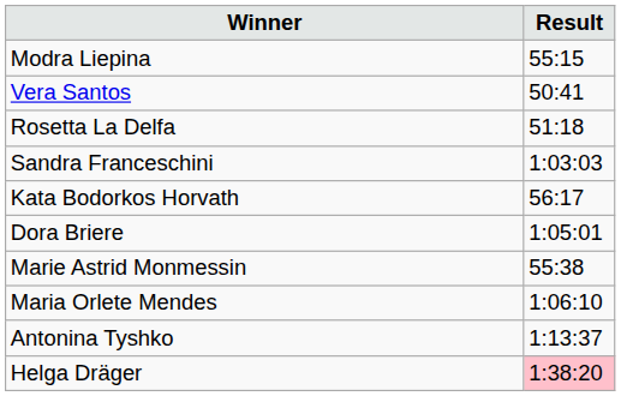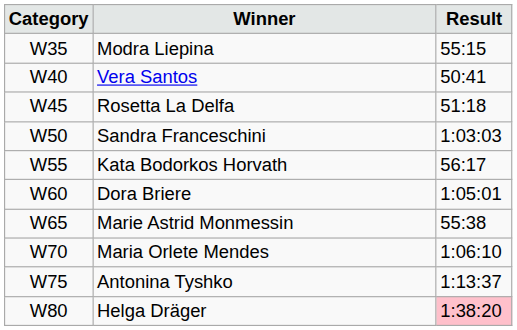 <table class="wikitable" width=35%>
 <tr>
+<td width=15% align="center" bgcolor=#E3E7E6><strong>Category</strong></td>
 <td align="center" bgcolor=#E3E7E6> <strong>Winner</strong></td>
 <td width=15% align="center" bgcolor=#E3E7E6><strong>Result</strong></td>
 </tr>
 <tr>
+<td align="center">W35</td>
 <td> Modra Liepina</td>
 <td>55:15</td>
 </tr>
 <tr>
+<td align="center">W40</td>
 <td> <a href='#'>Vera Santos</a></td>
 <td>50:41</td>
 </tr>
 <tr>
+<td align="center">W45</td>
 <td> Rosetta La Delfa</td>
 <td>51:18</td>
 </tr>
 <tr>
+<td align="center">W50</td>
 <td> Sandra Franceschini</td>
 <td>1:03:03</td>
 </tr>
 <tr>
+<td align="center">W55</td>
 <td> Kata Bodorkos Horvath</td>
 <td>56:17</td>
 </tr>
 <tr>
+<td align="center">W60</td>
 <td> Dora Briere</td>
 <td>1:05:01</td>
 </tr>
 <tr>
+<td align="center">W65</td>
 <td> Marie Astrid Monmessin</td>
 <td>55:38</td>
 </tr>
 <tr>
+<td align="center">W70</td>
 <td> Maria Orlete Mendes</td>
 <td>1:06:10</td>
 </tr>
 <tr>
+<td align="center">W75</td>
 <td> Antonina Tyshko</td>
 <td>1:13:37</td>
 </tr>
 <tr>
+<td align="center">W80</td>
 <td> Helga Dräger</td>
 <td style="background: pink;">1:38:20</td>
 </tr>
 </table>
